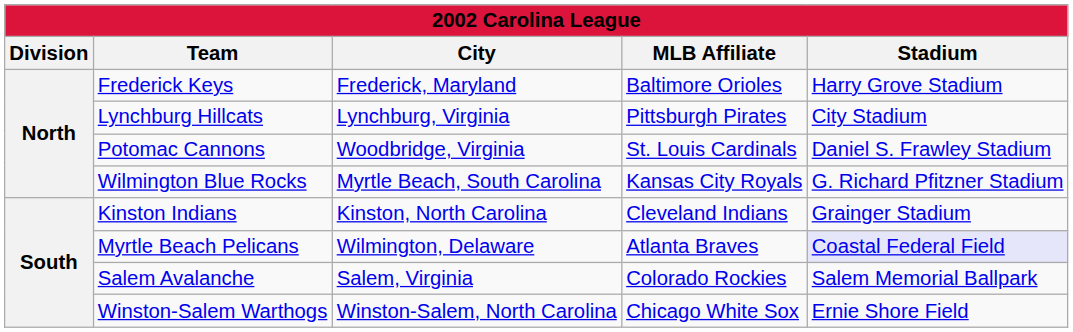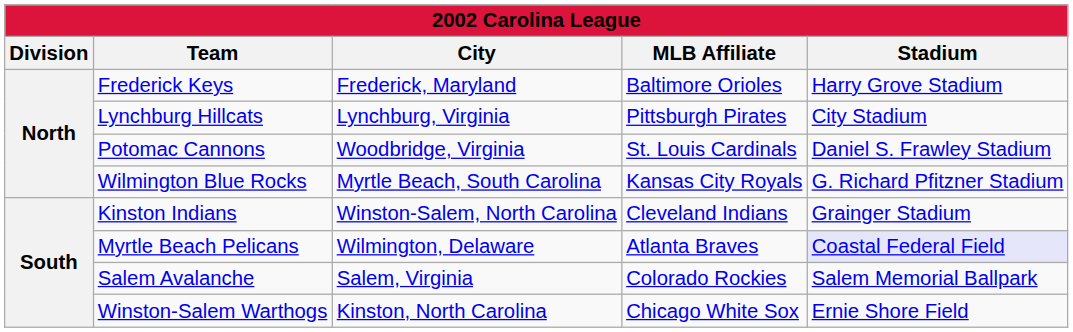 <table class="wikitable" style="width:auto">
 <tr>
 <td bgcolor="#DC143C" align="center" colspan="7"><strong><span>2002 Carolina League</span></strong></td>
 </tr>
 <tr>
 <th>Division</th>
 <th>Team</th>
 <th>City</th>
 <th>MLB Affiliate</th>
 <th>Stadium</th>
 </tr>
 <tr>
 <th rowspan="4">North</th>
 <td><a href='#'>Frederick Keys</a></td>
 <td><a href='#'>Frederick, Maryland</a></td>
 <td><a href='#'>Baltimore Orioles</a></td>
 <td><a href='#'>Harry Grove Stadium</a></td>
 </tr>
 <tr>
 <td><a href='#'>Lynchburg Hillcats</a></td>
 <td><a href='#'>Lynchburg, Virginia</a></td>
 <td><a href='#'>Pittsburgh Pirates</a></td>
 <td><a href='#'>City Stadium</a></td>
 </tr>
 <tr>
 <td><a href='#'>Potomac Cannons</a></td>
 <td><a href='#'>Woodbridge, Virginia</a></td>
 <td><a href='#'>St. Louis Cardinals</a></td>
 <td><a href='#'>Daniel S. Frawley Stadium</a></td>
 </tr>
 <tr>
 <td><a href='#'>Wilmington Blue Rocks</a></td>
 <td><a href='#'>Myrtle Beach, South Carolina</a></td>
 <td><a href='#'>Kansas City Royals</a></td>
 <td><a href='#'>G. Richard Pfitzner Stadium</a></td>
 </tr>
 <tr>
 <th rowspan="4">South</th>
 <td><a href='#'>Kinston Indians</a></td>
-<td><a href='#'>Kinston, North Carolina</a></td>
+<td><a href='#'>Winston-Salem, North Carolina</a></td>
 <td><a href='#'>Cleveland Indians</a></td>
 <td><a href='#'>Grainger Stadium</a></td>
 </tr>
 <tr>
 <td><a href='#'>Myrtle Beach Pelicans</a></td>
 <td><a href='#'>Wilmington, Delaware</a></td>
 <td><a href='#'>Atlanta Braves</a></td>
 <td style="background: lavender;"><a href='#'>Coastal Federal Field</a></td>
 </tr>
 <tr>
 <td><a href='#'>Salem Avalanche</a></td>
 <td><a href='#'>Salem, Virginia</a></td>
 <td><a href='#'>Colorado Rockies</a></td>
 <td><a href='#'>Salem Memorial Ballpark</a></td>
 </tr>
 <tr>
 <td><a href='#'>Winston-Salem Warthogs</a></td>
-<td><a href='#'>Winston-Salem, North Carolina</a></td>
+<td><a href='#'>Kinston, North Carolina</a></td>
 <td><a href='#'>Chicago White Sox</a></td>
 <td><a href='#'>Ernie Shore Field</a></td>
 </tr>
 </table>
